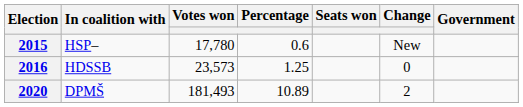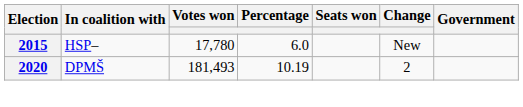 <table class="wikitable">
 <tr>
 <th rowspan="2">Election</th>
 <th rowspan="2">In coalition with</th>
 <th>Votes won</th>
 <th>Percentage</th>
 <th>Seats won</th>
 <th>Change</th>
 <th rowspan="2">Government</th>
 </tr>
 <tr>
 <th colspan="2"></th>
 <th colspan="2"></th>
 </tr>
 <tr>
 <th><a href='#'>2015</a></th>
 <td><a href='#'>HSP</a>–</td>
 <td align="right">17,780</td>
-<td align="right">0.6</td>
+<td align="right">6.0</td>
 <td></td>
 <td align="center">New</td>
-<td></td>
-</tr>
-<tr>
-<th><a href='#'>2016</a></th>
-<td><a href='#'>HDSSB</a></td>
-<td align="right">23,573</td>
-<td align="right">1.25</td>
-<td></td>
-<td align="center"> 0</td>
 <td></td>
 </tr>
 <tr>
 <th><a href='#'>2020</a></th>
 <td><a href='#'>DPMŠ</a></td>
 <td align="right">181,493</td>
-<td align="right">10.89</td>
+<td align="right">10.19</td>
 <td></td>
 <td align="center"> 2</td>
 <td></td>
 </tr>
 </table>
